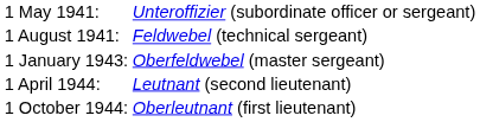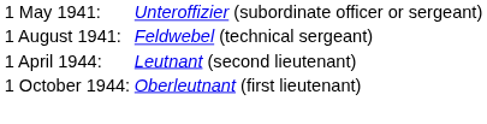 <table>
 <tr>
 <td>1 May 1941:</td>
 <td><em><a href='#'>Unteroffizier</a></em> (subordinate officer or sergeant)</td>
 </tr>
 <tr>
 <td>1 August 1941:</td>
 <td><em><a href='#'>Feldwebel</a></em> (technical sergeant)</td>
 </tr>
 <tr>
-<td>1 January 1943:</td>
-<td><em><a href='#'>Oberfeldwebel</a></em> (master sergeant)</td>
-</tr>
-<tr>
 <td>1 April 1944:</td>
 <td><em><a href='#'>Leutnant</a></em> (second lieutenant)</td>
 </tr>
 <tr>
 <td>1 October 1944:</td>
 <td><em><a href='#'>Oberleutnant</a></em> (first lieutenant)</td>
 </tr>
 </table>
